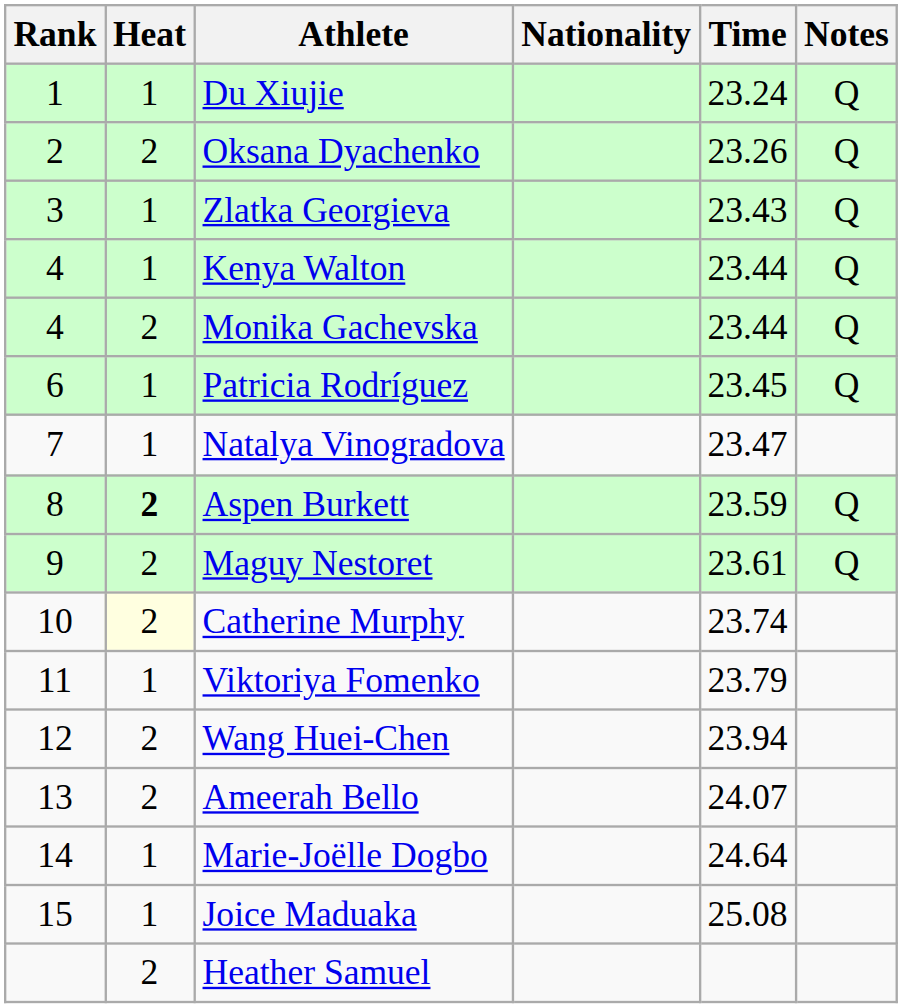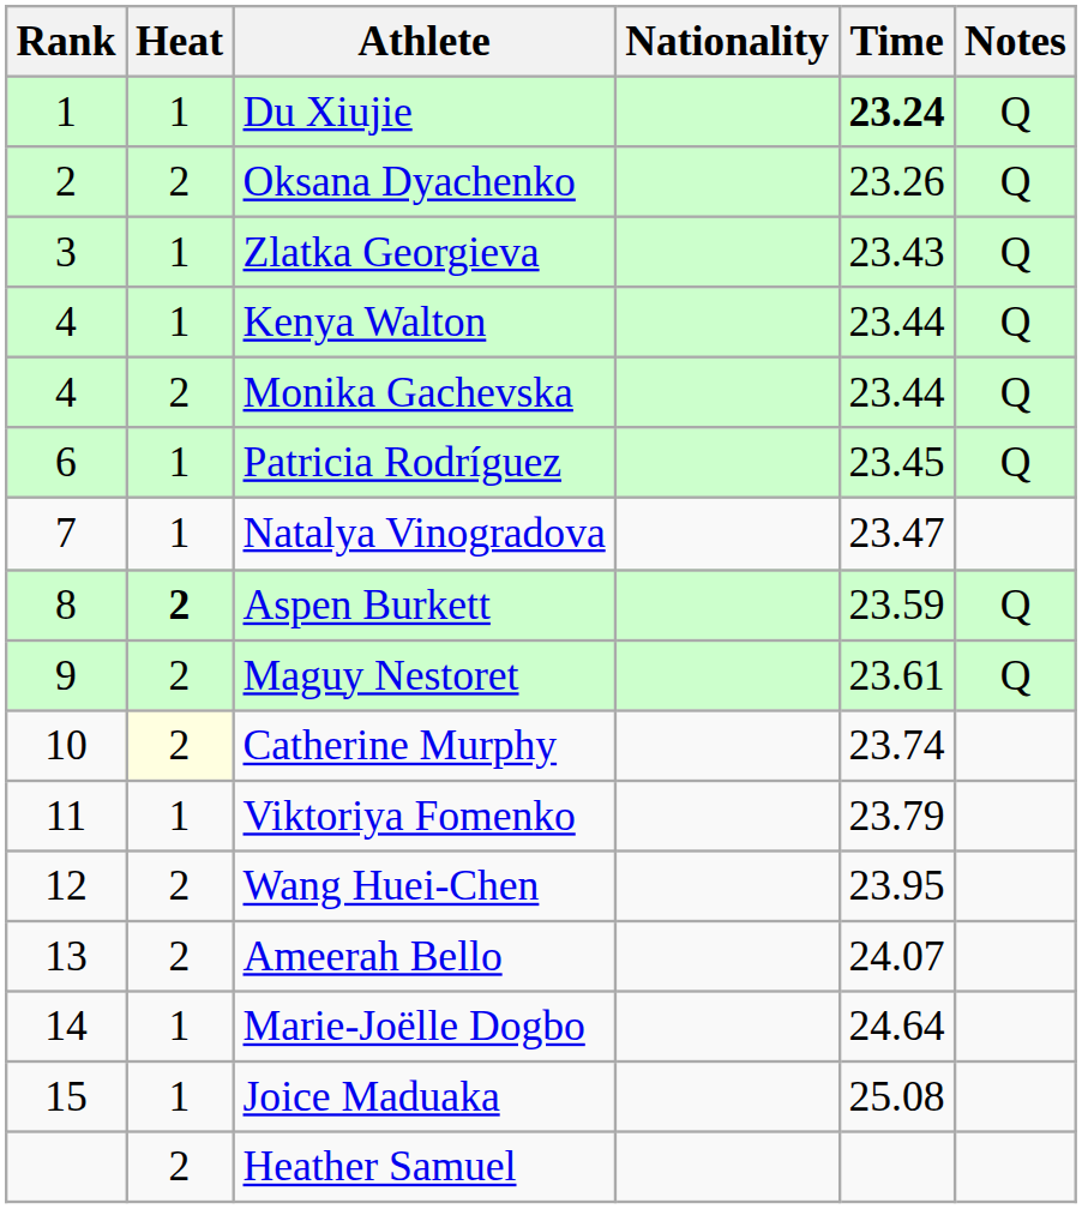 <table class="wikitable sortable" style="text-align:center;font-size:95%">
 <tr>
 <th>Rank</th>
 <th>Heat</th>
 <th>Athlete</th>
 <th>Nationality</th>
 <th>Time</th>
 <th>Notes</th>
 </tr>
 <tr bgcolor=ccffcc>
 <td>1</td>
 <td>1</td>
 <td align="left"><a href='#'>Du Xiujie</a></td>
 <td align=left></td>
-<td>23.24</td>
+<td><strong>23.24</strong></td>
 <td>Q</td>
 </tr>
 <tr bgcolor=ccffcc>
 <td>2</td>
 <td>2</td>
 <td align="left"><a href='#'>Oksana Dyachenko</a></td>
 <td align=left></td>
 <td>23.26</td>
 <td>Q</td>
 </tr>
 <tr bgcolor=ccffcc>
 <td>3</td>
 <td>1</td>
 <td align="left"><a href='#'>Zlatka Georgieva</a></td>
 <td align=left></td>
 <td>23.43</td>
 <td>Q</td>
 </tr>
 <tr bgcolor=ccffcc>
 <td>4</td>
 <td>1</td>
 <td align="left"><a href='#'>Kenya Walton</a></td>
 <td align=left></td>
 <td>23.44</td>
 <td>Q</td>
 </tr>
 <tr bgcolor=ccffcc>
 <td>4</td>
 <td>2</td>
 <td align="left"><a href='#'>Monika Gachevska</a></td>
 <td align=left></td>
 <td>23.44</td>
 <td>Q</td>
 </tr>
 <tr bgcolor=ccffcc>
 <td>6</td>
 <td>1</td>
 <td align="left"><a href='#'>Patricia Rodríguez</a></td>
 <td align=left></td>
 <td>23.45</td>
 <td>Q</td>
 </tr>
 <tr>
 <td>7</td>
 <td>1</td>
 <td align="left"><a href='#'>Natalya Vinogradova</a></td>
 <td align=left></td>
 <td>23.47</td>
 <td></td>
 </tr>
 <tr bgcolor=ccffcc>
 <td>8</td>
 <td><strong>2</strong></td>
 <td align="left"><a href='#'>Aspen Burkett</a></td>
 <td align=left></td>
 <td>23.59</td>
 <td>Q</td>
 </tr>
 <tr bgcolor=ccffcc>
 <td>9</td>
 <td>2</td>
 <td align="left"><a href='#'>Maguy Nestoret</a></td>
 <td align=left></td>
 <td>23.61</td>
 <td>Q</td>
 </tr>
 <tr>
 <td>10</td>
 <td style="background: lightyellow;">2</td>
 <td align="left"><a href='#'>Catherine Murphy</a></td>
 <td align=left></td>
 <td>23.74</td>
 <td></td>
 </tr>
 <tr>
 <td>11</td>
 <td>1</td>
 <td align="left"><a href='#'>Viktoriya Fomenko</a></td>
 <td align=left></td>
 <td>23.79</td>
 <td></td>
 </tr>
 <tr>
 <td>12</td>
 <td>2</td>
 <td align="left"><a href='#'>Wang Huei-Chen</a></td>
 <td align=left></td>
-<td>23.94</td>
+<td>23.95</td>
 <td></td>
 </tr>
 <tr>
 <td>13</td>
 <td>2</td>
 <td align="left"><a href='#'>Ameerah Bello</a></td>
 <td align=left></td>
 <td>24.07</td>
 <td></td>
 </tr>
 <tr>
 <td>14</td>
 <td>1</td>
 <td align="left"><a href='#'>Marie-Joëlle Dogbo</a></td>
 <td align=left></td>
 <td>24.64</td>
 <td></td>
 </tr>
 <tr>
 <td>15</td>
 <td>1</td>
 <td align="left"><a href='#'>Joice Maduaka</a></td>
 <td align=left></td>
 <td>25.08</td>
 <td></td>
 </tr>
 <tr>
 <td></td>
 <td>2</td>
 <td align="left"><a href='#'>Heather Samuel</a></td>
 <td align=left></td>
 <td></td>
 <td></td>
 </tr>
 </table>
